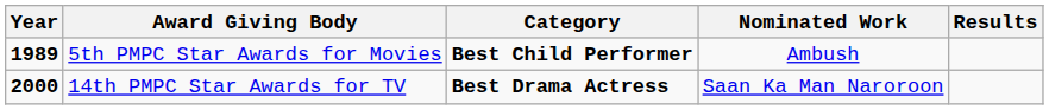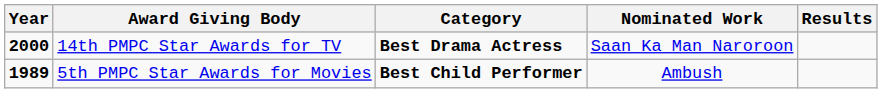 <table class="wikitable">
 <tr>
 <th>Year</th>
 <th>Award Giving Body</th>
 <th>Category</th>
 <th>Nominated Work</th>
 <th>Results</th>
 </tr>
 <tr>
+<td><strong>2000</strong></td>
+<td><a href='#'>14th PMPC Star Awards for TV</a></td>
+<td><strong>Best Drama Actress</strong></td>
+<td align=center><a href='#'>Saan Ka Man Naroroon</a></td>
+<td></td>
+</tr>
+<tr>
 <td><strong>1989</strong></td>
 <td><a href='#'>5th PMPC Star Awards for Movies</a></td>
 <td><strong>Best Child Performer</strong></td>
 <td align=center><a href='#'>Ambush</a></td>
 <td></td>
 </tr>
-<tr>
-<td><strong>2000</strong></td>
-<td><a href='#'>14th PMPC Star Awards for TV</a></td>
-<td><strong>Best Drama Actress</strong></td>
-<td align=center><a href='#'>Saan Ka Man Naroroon</a></td>
-<td></td>
-</tr>
 </table>
